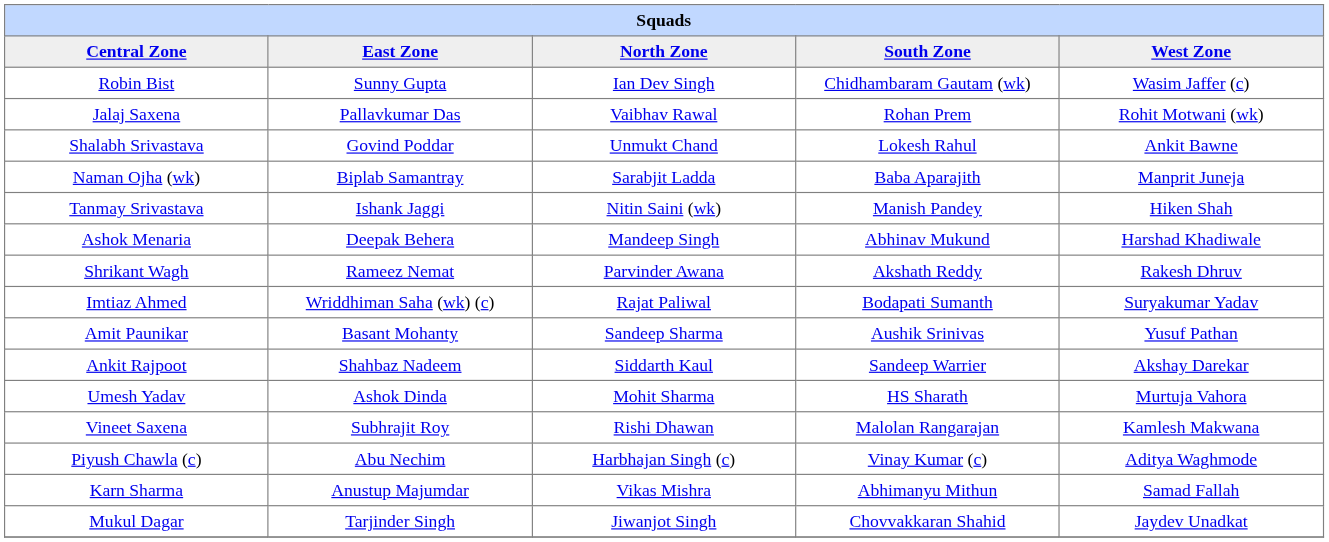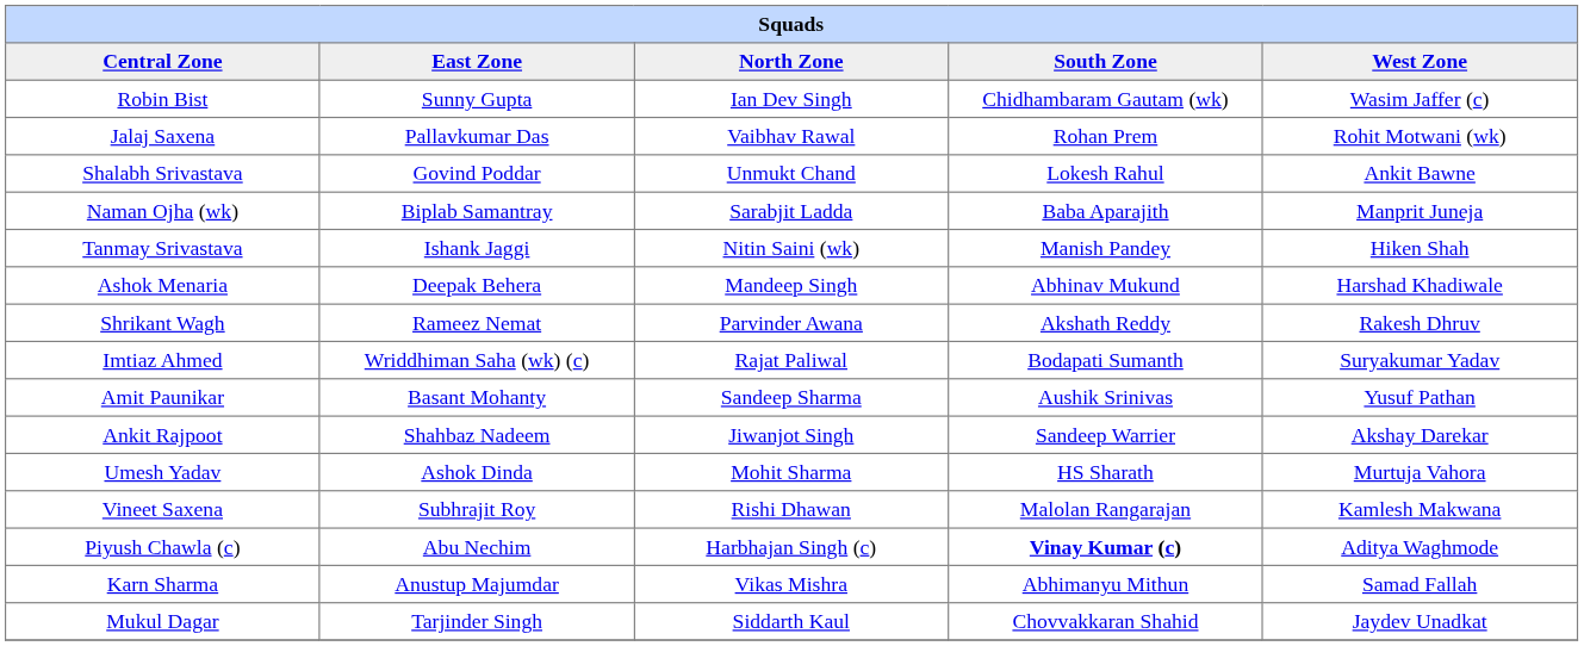 <table border="1" cellpadding="4" cellspacing="0" style="text-align:center; font-size:95%; border-collapse:collapse;" width=90%>
 <tr style="background:#C1D8FF;">
 <th colspan=5>Squads</th>
 </tr>
 <tr bgcolor="#efefef">
 <th width=15%><a href='#'>Central Zone</a></th>
 <th width=15%><a href='#'>East Zone</a></th>
 <th width=15%><a href='#'>North Zone</a></th>
 <th width=15%><a href='#'>South Zone</a></th>
 <th width=15%><a href='#'>West Zone</a></th>
 </tr>
 <tr>
 <td><a href='#'>Robin Bist</a></td>
 <td><a href='#'>Sunny Gupta</a></td>
 <td><a href='#'>Ian Dev Singh</a></td>
 <td><a href='#'>Chidhambaram Gautam</a> (<a href='#'>wk</a>)</td>
 <td><a href='#'>Wasim Jaffer</a> (<a href='#'>c</a>)</td>
 </tr>
 <tr>
 <td><a href='#'>Jalaj Saxena</a></td>
 <td><a href='#'>Pallavkumar Das</a></td>
 <td><a href='#'>Vaibhav Rawal</a></td>
 <td><a href='#'>Rohan Prem</a></td>
 <td><a href='#'>Rohit Motwani</a> (<a href='#'>wk</a>)</td>
 </tr>
 <tr>
 <td><a href='#'>Shalabh Srivastava</a></td>
 <td><a href='#'>Govind Poddar</a></td>
 <td><a href='#'>Unmukt Chand</a></td>
 <td><a href='#'>Lokesh Rahul</a></td>
 <td><a href='#'>Ankit Bawne</a></td>
 </tr>
 <tr>
 <td><a href='#'>Naman Ojha</a> (<a href='#'>wk</a>)</td>
 <td><a href='#'>Biplab Samantray</a></td>
 <td><a href='#'>Sarabjit Ladda</a></td>
 <td><a href='#'>Baba Aparajith</a></td>
 <td><a href='#'>Manprit Juneja</a></td>
 </tr>
 <tr>
 <td><a href='#'>Tanmay Srivastava</a></td>
 <td><a href='#'>Ishank Jaggi</a></td>
 <td><a href='#'>Nitin Saini</a> (<a href='#'>wk</a>)</td>
 <td><a href='#'>Manish Pandey</a></td>
 <td><a href='#'>Hiken Shah</a></td>
 </tr>
 <tr>
 <td><a href='#'>Ashok Menaria</a></td>
 <td><a href='#'>Deepak Behera</a></td>
 <td><a href='#'>Mandeep Singh</a></td>
 <td><a href='#'>Abhinav Mukund</a></td>
 <td><a href='#'>Harshad Khadiwale</a></td>
 </tr>
 <tr>
 <td><a href='#'>Shrikant Wagh</a></td>
 <td><a href='#'>Rameez Nemat</a></td>
 <td><a href='#'>Parvinder Awana</a></td>
 <td><a href='#'>Akshath Reddy</a></td>
 <td><a href='#'>Rakesh Dhruv</a></td>
 </tr>
 <tr>
 <td><a href='#'>Imtiaz Ahmed</a></td>
 <td><a href='#'>Wriddhiman Saha</a> (<a href='#'>wk</a>) (<a href='#'>c</a>)</td>
 <td><a href='#'>Rajat Paliwal</a></td>
 <td><a href='#'>Bodapati Sumanth</a></td>
 <td><a href='#'>Suryakumar Yadav</a></td>
 </tr>
 <tr>
 <td><a href='#'>Amit Paunikar</a></td>
 <td><a href='#'>Basant Mohanty</a></td>
 <td><a href='#'>Sandeep Sharma</a></td>
 <td><a href='#'>Aushik Srinivas</a></td>
 <td><a href='#'>Yusuf Pathan</a></td>
 </tr>
 <tr>
 <td><a href='#'>Ankit Rajpoot</a></td>
 <td><a href='#'>Shahbaz Nadeem</a></td>
-<td><a href='#'>Siddarth Kaul</a></td>
+<td><a href='#'>Jiwanjot Singh</a></td>
 <td><a href='#'>Sandeep Warrier</a></td>
 <td><a href='#'>Akshay Darekar</a></td>
 </tr>
 <tr>
 <td><a href='#'>Umesh Yadav</a></td>
 <td><a href='#'>Ashok Dinda</a></td>
 <td><a href='#'>Mohit Sharma</a></td>
 <td><a href='#'>HS Sharath</a></td>
 <td><a href='#'>Murtuja Vahora</a></td>
 </tr>
 <tr>
 <td><a href='#'>Vineet Saxena</a></td>
 <td><a href='#'>Subhrajit Roy</a></td>
 <td><a href='#'>Rishi Dhawan</a></td>
 <td><a href='#'>Malolan Rangarajan</a></td>
 <td><a href='#'>Kamlesh Makwana</a></td>
 </tr>
 <tr>
 <td><a href='#'>Piyush Chawla</a> (<a href='#'>c</a>)</td>
 <td><a href='#'>Abu Nechim</a></td>
 <td><a href='#'>Harbhajan Singh</a> (<a href='#'>c</a>)</td>
-<td><a href='#'>Vinay Kumar</a> (<a href='#'>c</a>)</td>
+<td><strong><a href='#'>Vinay Kumar</a> (<a href='#'>c</a>)</strong></td>
 <td><a href='#'>Aditya Waghmode</a></td>
 </tr>
 <tr>
 <td><a href='#'>Karn Sharma</a></td>
 <td><a href='#'>Anustup Majumdar</a></td>
 <td><a href='#'>Vikas Mishra</a></td>
 <td><a href='#'>Abhimanyu Mithun</a></td>
 <td><a href='#'>Samad Fallah</a></td>
 </tr>
 <tr>
 <td><a href='#'>Mukul Dagar</a></td>
 <td><a href='#'>Tarjinder Singh</a></td>
-<td><a href='#'>Jiwanjot Singh</a></td>
+<td><a href='#'>Siddarth Kaul</a></td>
 <td><a href='#'>Chovvakkaran Shahid</a></td>
 <td><a href='#'>Jaydev Unadkat</a></td>
 </tr>
 <tr>
 </tr>
 </table>
